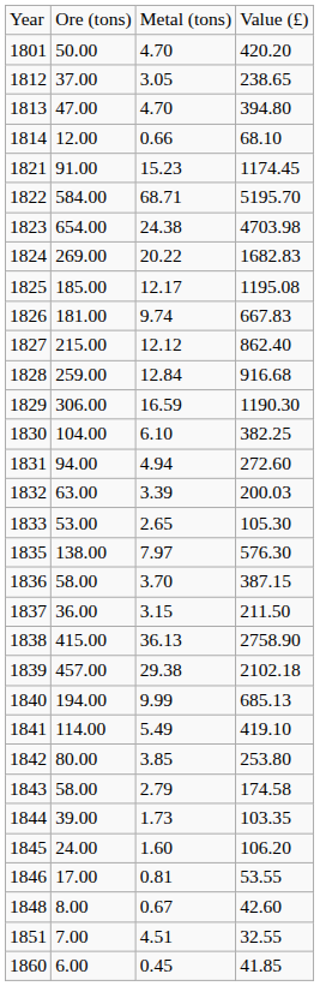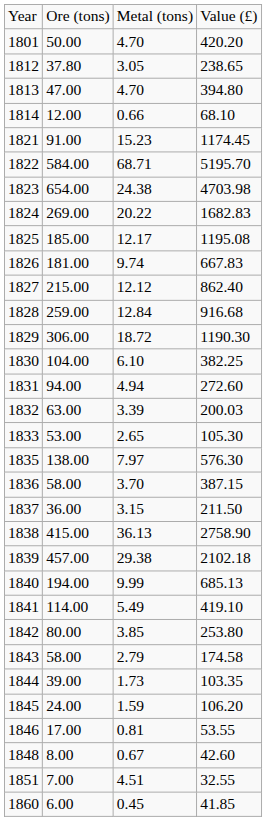 <table class="wikitable sortable mw-collapsible mw-collapsed">
 <tr>
 <td>Year</td>
 <td>Ore (tons)</td>
 <td>Metal (tons)</td>
 <td>Value (£)</td>
 </tr>
 <tr>
 <td>1801</td>
 <td>50.00</td>
 <td>4.70</td>
 <td>420.20</td>
 </tr>
 <tr>
 <td>1812</td>
-<td>37.00</td>
+<td>37.80</td>
 <td>3.05</td>
 <td>238.65</td>
 </tr>
 <tr>
 <td>1813</td>
 <td>47.00</td>
 <td>4.70</td>
 <td>394.80</td>
 </tr>
 <tr>
 <td>1814</td>
 <td>12.00</td>
 <td>0.66</td>
 <td>68.10</td>
 </tr>
 <tr>
 <td>1821</td>
 <td>91.00</td>
 <td>15.23</td>
 <td>1174.45</td>
 </tr>
 <tr>
 <td>1822</td>
 <td>584.00</td>
 <td>68.71</td>
 <td>5195.70</td>
 </tr>
 <tr>
 <td>1823</td>
 <td>654.00</td>
 <td>24.38</td>
 <td>4703.98</td>
 </tr>
 <tr>
 <td>1824</td>
 <td>269.00</td>
 <td>20.22</td>
 <td>1682.83</td>
 </tr>
 <tr>
 <td>1825</td>
 <td>185.00</td>
 <td>12.17</td>
 <td>1195.08</td>
 </tr>
 <tr>
 <td>1826</td>
 <td>181.00</td>
 <td>9.74</td>
 <td>667.83</td>
 </tr>
 <tr>
 <td>1827</td>
 <td>215.00</td>
 <td>12.12</td>
 <td>862.40</td>
 </tr>
 <tr>
 <td>1828</td>
 <td>259.00</td>
 <td>12.84</td>
 <td>916.68</td>
 </tr>
 <tr>
 <td>1829</td>
 <td>306.00</td>
-<td>16.59</td>
+<td>18.72</td>
 <td>1190.30</td>
 </tr>
 <tr>
 <td>1830</td>
 <td>104.00</td>
 <td>6.10</td>
 <td>382.25</td>
 </tr>
 <tr>
 <td>1831</td>
 <td>94.00</td>
 <td>4.94</td>
 <td>272.60</td>
 </tr>
 <tr>
 <td>1832</td>
 <td>63.00</td>
 <td>3.39</td>
 <td>200.03</td>
 </tr>
 <tr>
 <td>1833</td>
 <td>53.00</td>
 <td>2.65</td>
 <td>105.30</td>
 </tr>
 <tr>
 <td>1835</td>
 <td>138.00</td>
 <td>7.97</td>
 <td>576.30</td>
 </tr>
 <tr>
 <td>1836</td>
 <td>58.00</td>
 <td>3.70</td>
 <td>387.15</td>
 </tr>
 <tr>
 <td>1837</td>
 <td>36.00</td>
 <td>3.15</td>
 <td>211.50</td>
 </tr>
 <tr>
 <td>1838</td>
 <td>415.00</td>
 <td>36.13</td>
 <td>2758.90</td>
 </tr>
 <tr>
 <td>1839</td>
 <td>457.00</td>
 <td>29.38</td>
 <td>2102.18</td>
 </tr>
 <tr>
 <td>1840</td>
 <td>194.00</td>
 <td>9.99</td>
 <td>685.13</td>
 </tr>
 <tr>
 <td>1841</td>
 <td>114.00</td>
 <td>5.49</td>
 <td>419.10</td>
 </tr>
 <tr>
 <td>1842</td>
 <td>80.00</td>
 <td>3.85</td>
 <td>253.80</td>
 </tr>
 <tr>
 <td>1843</td>
 <td>58.00</td>
 <td>2.79</td>
 <td>174.58</td>
 </tr>
 <tr>
 <td>1844</td>
 <td>39.00</td>
 <td>1.73</td>
 <td>103.35</td>
 </tr>
 <tr>
 <td>1845</td>
 <td>24.00</td>
-<td>1.60</td>
+<td>1.59</td>
 <td>106.20</td>
 </tr>
 <tr>
 <td>1846</td>
 <td>17.00</td>
 <td>0.81</td>
 <td>53.55</td>
 </tr>
 <tr>
 <td>1848</td>
 <td>8.00</td>
 <td>0.67</td>
 <td>42.60</td>
 </tr>
 <tr>
 <td>1851</td>
 <td>7.00</td>
 <td>4.51</td>
 <td>32.55</td>
 </tr>
 <tr>
 <td>1860</td>
 <td>6.00</td>
 <td>0.45</td>
 <td>41.85</td>
 </tr>
 </table>
